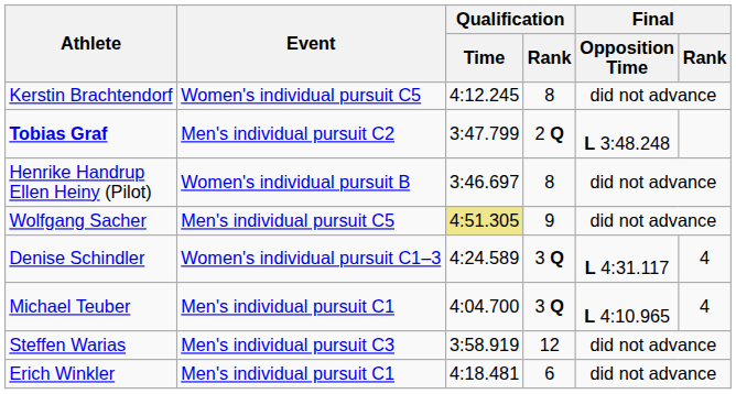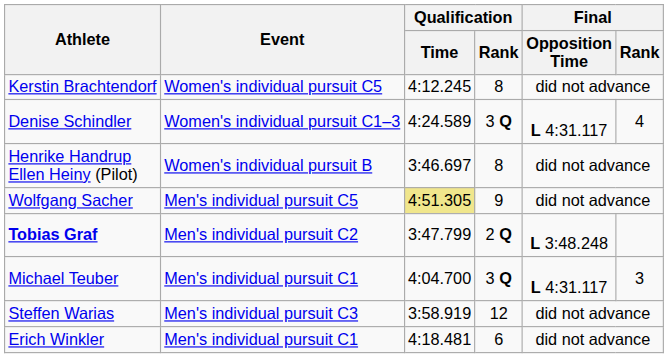 <table class=wikitable style="font-size:90%">
 <tr>
 <th rowspan="2">Athlete</th>
 <th rowspan="2">Event</th>
 <th colspan="2">Qualification</th>
 <th colspan="2">Final</th>
 </tr>
 <tr>
 <th>Time</th>
 <th>Rank</th>
 <th>Opposition<br>Time</th>
 <th>Rank</th>
 </tr>
 <tr>
 <td><a href='#'>Kerstin Brachtendorf</a></td>
 <td><a href='#'>Women's individual pursuit C5</a></td>
 <td align="center">4:12.245</td>
 <td align="center">8</td>
 <td align="center" colspan=2>did not advance</td>
 </tr>
 <tr>
-<td><strong><a href='#'>Tobias Graf</a></strong></td>
-<td><a href='#'>Men's individual pursuit C2</a></td>
-<td align="center">3:47.799</td>
-<td align="center">2 <strong>Q</strong></td>
-<td align="center"><br><strong>L</strong> 3:48.248</td>
-<td align="center"></td>
+<td><a href='#'>Denise Schindler</a></td>
+<td><a href='#'>Women's individual pursuit C1–3</a></td>
+<td align="center">4:24.589</td>
+<td align="center">3 <strong>Q</strong></td>
+<td align="center"><br><strong>L</strong> 4:31.117</td>
+<td align="center">4</td>
 </tr>
 <tr>
 <td><a href='#'>Henrike Handrup</a><br><a href='#'>Ellen Heiny</a> (Pilot)</td>
 <td><a href='#'>Women's individual pursuit B</a></td>
 <td align="center">3:46.697</td>
 <td align="center">8</td>
 <td align="center" colspan="2">did not advance</td>
 </tr>
 <tr>
 <td><a href='#'>Wolfgang Sacher</a></td>
 <td><a href='#'>Men's individual pursuit C5</a></td>
 <td align="center" style="background: khaki;">4:51.305</td>
 <td align="center">9</td>
 <td align="center" colspan=2>did not advance</td>
 </tr>
 <tr>
-<td><a href='#'>Denise Schindler</a></td>
-<td><a href='#'>Women's individual pursuit C1–3</a></td>
-<td align="center">4:24.589</td>
-<td align="center">3 <strong>Q</strong></td>
-<td align="center"><br><strong>L</strong> 4:31.117</td>
-<td align="center">4</td>
+<td><strong><a href='#'>Tobias Graf</a></strong></td>
+<td><a href='#'>Men's individual pursuit C2</a></td>
+<td align="center">3:47.799</td>
+<td align="center">2 <strong>Q</strong></td>
+<td align="center"><br><strong>L</strong> 3:48.248</td>
+<td align="center"></td>
 </tr>
 <tr>
 <td><a href='#'>Michael Teuber</a></td>
 <td><a href='#'>Men's individual pursuit C1</a></td>
 <td align="center">4:04.700</td>
 <td align="center">3 <strong>Q</strong></td>
-<td align="center"><br><strong>L</strong> 4:10.965</td>
-<td align="center">4</td>
+<td align="center"><br><strong>L</strong> 4:31.117</td>
+<td align="center">3</td>
 </tr>
 <tr>
 <td><a href='#'>Steffen Warias</a></td>
 <td><a href='#'>Men's individual pursuit C3</a></td>
 <td align="center">3:58.919</td>
 <td align="center">12</td>
 <td align="center" colspan=2>did not advance</td>
 </tr>
 <tr>
 <td><a href='#'>Erich Winkler</a></td>
 <td><a href='#'>Men's individual pursuit C1</a></td>
 <td align="center">4:18.481</td>
 <td align="center">6</td>
 <td align="center" colspan=2>did not advance</td>
 </tr>
 </table>
